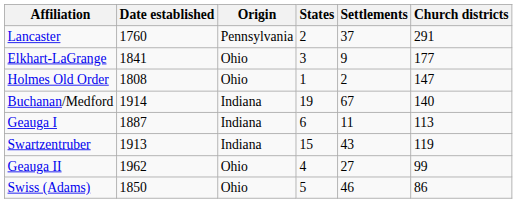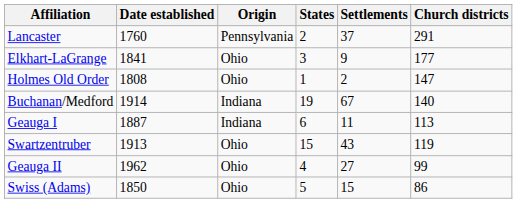 <table class="wikitable">
 <tr>
 <th>Affiliation</th>
 <th>Date established</th>
 <th>Origin</th>
 <th>States</th>
 <th>Settlements</th>
 <th>Church districts</th>
 </tr>
 <tr>
 <td><a href='#'>Lancaster</a></td>
 <td>1760</td>
 <td>Pennsylvania</td>
 <td>2</td>
 <td>37</td>
 <td>291</td>
 </tr>
 <tr>
 <td><a href='#'>Elkhart-LaGrange</a></td>
 <td>1841</td>
 <td>Ohio</td>
 <td>3</td>
 <td>9</td>
 <td>177</td>
 </tr>
 <tr>
 <td><a href='#'>Holmes Old Order</a></td>
 <td>1808</td>
 <td>Ohio</td>
 <td>1</td>
 <td>2</td>
 <td>147</td>
 </tr>
 <tr>
 <td><a href='#'>Buchanan</a>/Medford</td>
 <td>1914</td>
 <td>Indiana</td>
 <td>19</td>
 <td>67</td>
 <td>140</td>
 </tr>
 <tr>
 <td><a href='#'>Geauga I</a></td>
 <td>1887</td>
 <td>Indiana</td>
 <td>6</td>
 <td>11</td>
 <td>113</td>
 </tr>
 <tr>
 <td><a href='#'>Swartzentruber</a></td>
 <td>1913</td>
-<td>Indiana</td>
+<td>Ohio</td>
 <td>15</td>
 <td>43</td>
 <td>119</td>
 </tr>
 <tr>
 <td><a href='#'>Geauga II</a></td>
 <td>1962</td>
 <td>Ohio</td>
 <td>4</td>
 <td>27</td>
 <td>99</td>
 </tr>
 <tr>
 <td><a href='#'>Swiss (Adams)</a></td>
 <td>1850</td>
 <td>Ohio</td>
 <td>5</td>
-<td>46</td>
+<td>15</td>
 <td>86</td>
 </tr>
 </table>
